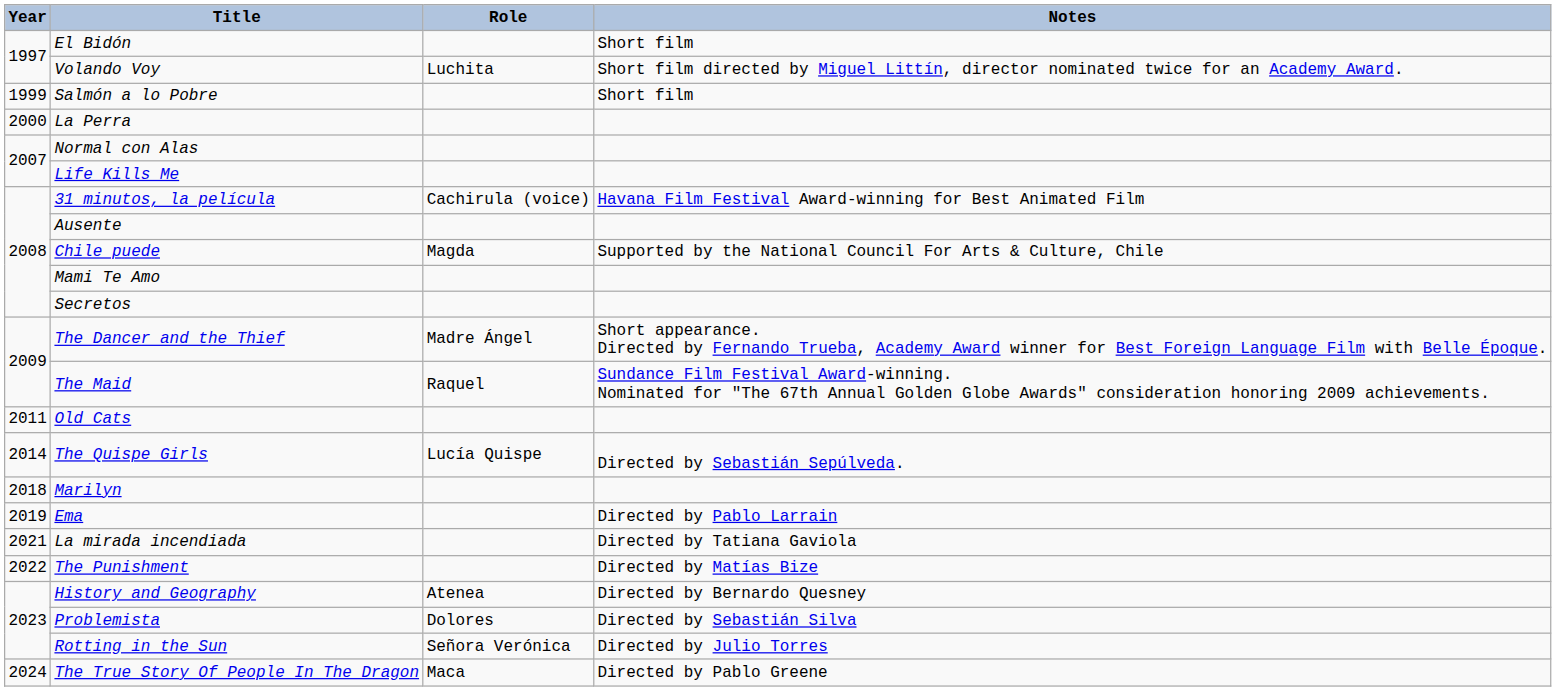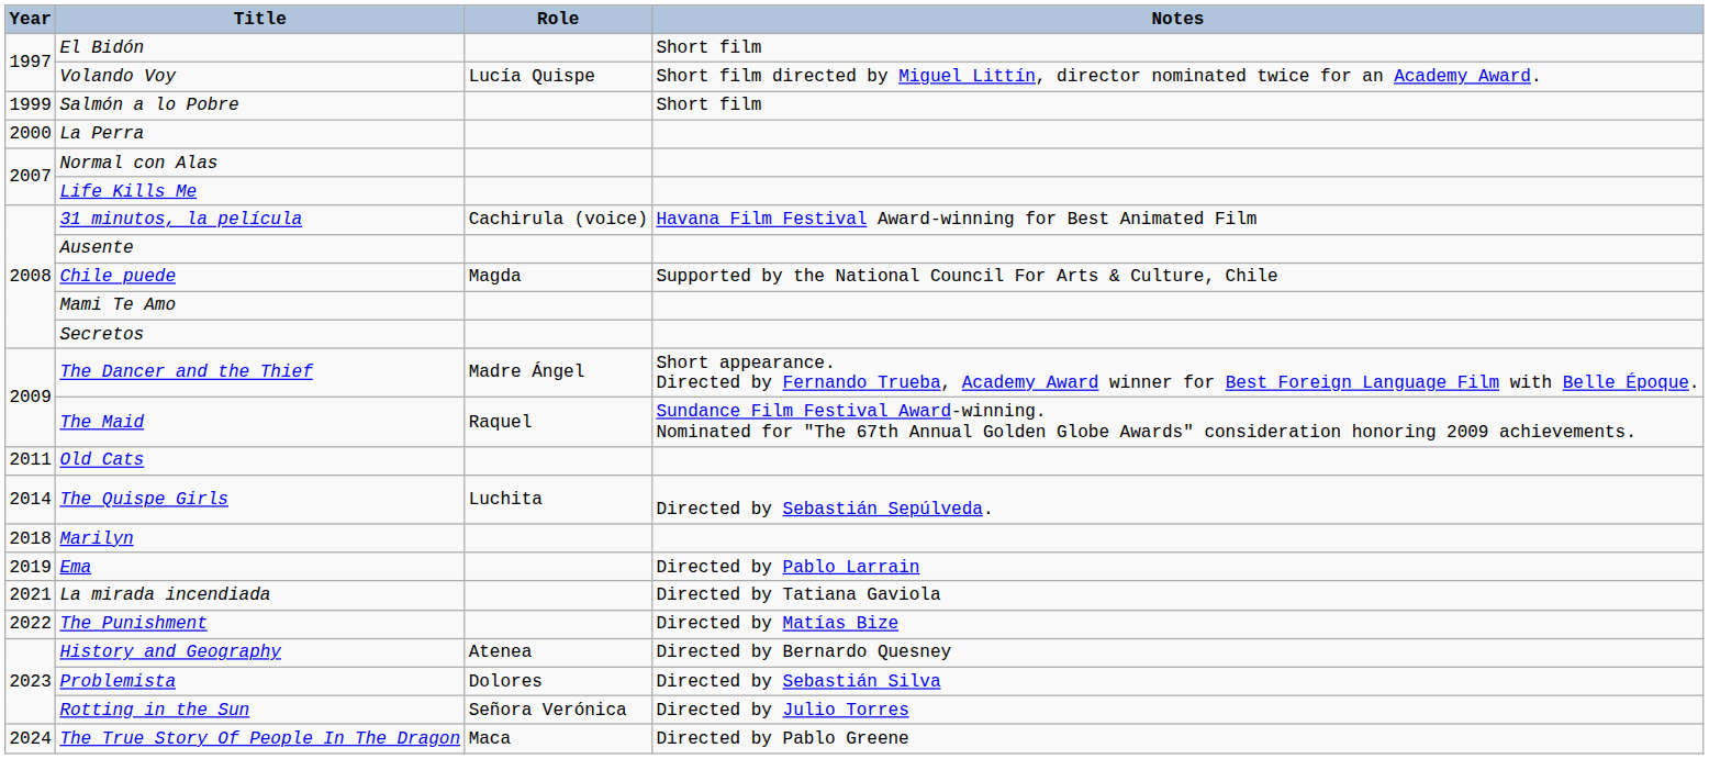 <table class="wikitable">
 <tr>
 <th style="background:#B0C4DE;">Year</th>
 <th style="background:#B0C4DE;">Title</th>
 <th style="background:#B0C4DE;">Role</th>
 <th style="background:#B0C4DE;">Notes</th>
 </tr>
 <tr>
 <td rowspan="2">1997</td>
 <td><em>El Bidón</em></td>
 <td></td>
 <td>Short film</td>
 </tr>
 <tr>
 <td><em>Volando Voy</em></td>
-<td>Luchita</td>
+<td>Lucía Quispe</td>
 <td>Short film directed by <a href='#'>Miguel Littín</a>, director nominated twice for an <a href='#'>Academy Award</a>.</td>
 </tr>
 <tr>
 <td rowspan="1">1999</td>
 <td><em>Salmón a lo Pobre</em></td>
 <td></td>
 <td>Short film</td>
 </tr>
 <tr>
 <td rowspan="1">2000</td>
 <td><em>La Perra</em></td>
 <td></td>
 <td></td>
 </tr>
 <tr>
 <td rowspan="2">2007</td>
 <td><em>Normal con Alas</em></td>
 <td></td>
 <td></td>
 </tr>
 <tr>
 <td><em><a href='#'>Life Kills Me</a></em></td>
 <td></td>
 <td></td>
 </tr>
 <tr>
 <td rowspan="5">2008</td>
 <td><em><a href='#'>31 minutos, la película</a></em></td>
 <td>Cachirula (voice)</td>
 <td><a href='#'>Havana Film Festival</a> Award-winning for Best Animated Film</td>
 </tr>
 <tr>
 <td><em>Ausente</em></td>
 <td></td>
 <td></td>
 </tr>
 <tr>
 <td><em><a href='#'>Chile puede</a></em></td>
 <td>Magda</td>
 <td>Supported by the National Council For Arts & Culture, Chile</td>
 </tr>
 <tr>
 <td><em>Mami Te Amo</em></td>
 <td></td>
 <td></td>
 </tr>
 <tr>
 <td><em>Secretos</em></td>
 <td></td>
 <td></td>
 </tr>
 <tr>
 <td rowspan="2">2009</td>
 <td><em><a href='#'>The Dancer and the Thief</a></em></td>
 <td>Madre Ángel</td>
 <td>Short appearance.<br>Directed by <a href='#'>Fernando Trueba</a>, <a href='#'>Academy Award</a> winner for <a href='#'>Best Foreign Language Film</a> with <a href='#'>Belle Époque</a>.</td>
 </tr>
 <tr>
 <td><em><a href='#'>The Maid</a></em></td>
 <td>Raquel</td>
 <td><a href='#'>Sundance Film Festival Award</a>-winning.<br>Nominated for "The 67th Annual Golden Globe Awards" consideration honoring 2009 achievements.</td>
 </tr>
 <tr>
 <td rowspan="1">2011</td>
 <td><em><a href='#'>Old Cats</a></em></td>
 <td></td>
 <td></td>
 </tr>
 <tr>
 <td rowspan="1">2014</td>
 <td><em><a href='#'>The Quispe Girls</a></em></td>
-<td>Lucía Quispe</td>
+<td>Luchita</td>
 <td><br>Directed by <a href='#'>Sebastián Sepúlveda</a>.</td>
 </tr>
 <tr>
 <td>2018</td>
 <td><em><a href='#'>Marilyn</a></em></td>
 <td></td>
 <td></td>
 </tr>
 <tr>
 <td>2019</td>
 <td><em><a href='#'>Ema</a></em></td>
 <td></td>
 <td>Directed by <a href='#'>Pablo Larrain</a></td>
 </tr>
 <tr>
 <td>2021</td>
 <td><em>La mirada incendiada</em></td>
 <td></td>
 <td>Directed by Tatiana Gaviola</td>
 </tr>
 <tr>
 <td>2022</td>
 <td><em><a href='#'>The Punishment</a></em></td>
 <td></td>
 <td>Directed by <a href='#'>Matías Bize</a></td>
 </tr>
 <tr>
 <td rowspan="3">2023</td>
 <td><em><a href='#'>History and Geography</a></em></td>
 <td>Atenea</td>
 <td>Directed by Bernardo Quesney</td>
 </tr>
 <tr>
 <td><em><a href='#'>Problemista</a></em></td>
 <td>Dolores</td>
 <td>Directed by <a href='#'>Sebastián Silva</a></td>
 </tr>
 <tr>
 <td><em><a href='#'>Rotting in the Sun</a></em></td>
 <td>Señora Verónica</td>
 <td>Directed by <a href='#'>Julio Torres</a></td>
 </tr>
 <tr>
 <td>2024</td>
 <td><em><a href='#'>The True Story Of People In The Dragon</a></em></td>
 <td>Maca</td>
 <td>Directed by Pablo Greene</td>
 </tr>
 </table>
